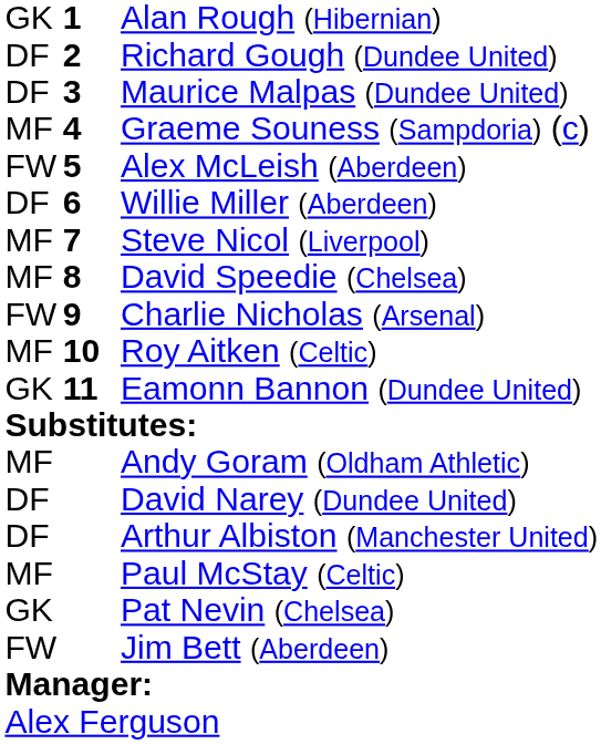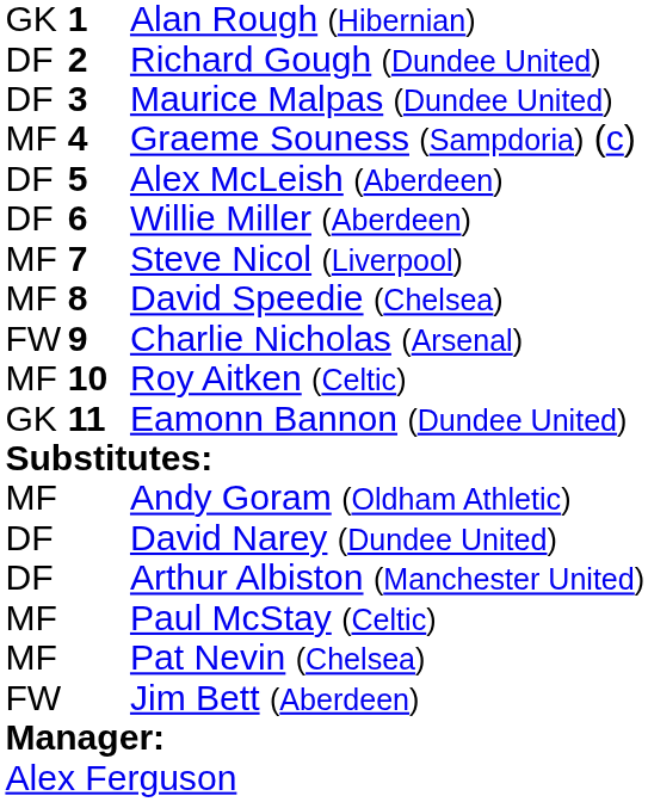 <table cellspacing="0" cellpadding="0" style="font-size:90%; margin:0.2em auto;">
 <tr>
 <th width="25"></th>
 <th width="25"></th>
 </tr>
 <tr>
 <td>GK</td>
 <td><strong>1</strong></td>
 <td><a href='#'>Alan Rough</a> <small>(<a href='#'>Hibernian</a>)</small></td>
 </tr>
 <tr>
 <td>DF</td>
 <td><strong>2</strong></td>
 <td><a href='#'>Richard Gough</a> <small>(<a href='#'>Dundee United</a>)</small></td>
 </tr>
 <tr>
 <td>DF</td>
 <td><strong>3</strong></td>
 <td><a href='#'>Maurice Malpas</a> <small>(<a href='#'>Dundee United</a>)</small></td>
 </tr>
 <tr>
 <td>MF</td>
 <td><strong>4</strong></td>
 <td><a href='#'>Graeme Souness</a> <small>(<a href='#'>Sampdoria</a>)</small> (<a href='#'>c</a>)</td>
 </tr>
 <tr>
-<td>FW</td>
+<td>DF</td>
 <td><strong>5</strong></td>
 <td><a href='#'>Alex McLeish</a> <small>(<a href='#'>Aberdeen</a>)</small></td>
 </tr>
 <tr>
 <td>DF</td>
 <td><strong>6</strong></td>
 <td><a href='#'>Willie Miller</a> <small>(<a href='#'>Aberdeen</a>)</small></td>
 </tr>
 <tr>
 <td>MF</td>
 <td><strong>7</strong></td>
 <td><a href='#'>Steve Nicol</a> <small>(<a href='#'>Liverpool</a>)</small></td>
 </tr>
 <tr>
 <td>MF</td>
 <td><strong>8</strong></td>
 <td><a href='#'>David Speedie</a> <small>(<a href='#'>Chelsea</a>)</small></td>
 </tr>
 <tr>
 <td>FW</td>
 <td><strong>9</strong></td>
 <td><a href='#'>Charlie Nicholas</a> <small>(<a href='#'>Arsenal</a>)</small></td>
 <td></td>
 <td></td>
 </tr>
 <tr>
 <td>MF</td>
 <td><strong>10</strong></td>
 <td><a href='#'>Roy Aitken</a> <small>(<a href='#'>Celtic</a>)</small></td>
 </tr>
 <tr>
 <td>GK</td>
 <td><strong>11</strong></td>
 <td><a href='#'>Eamonn Bannon</a> <small>(<a href='#'>Dundee United</a>)</small></td>
 </tr>
 <tr>
 <td colspan=3><strong>Substitutes:</strong></td>
 </tr>
 <tr>
 <td>MF</td>
 <td><strong></strong></td>
 <td><a href='#'>Andy Goram</a> <small>(<a href='#'>Oldham Athletic</a>)</small></td>
 </tr>
 <tr>
 <td>DF</td>
 <td><strong></strong></td>
 <td><a href='#'>David Narey</a> <small>(<a href='#'>Dundee United</a>)</small></td>
 </tr>
 <tr>
 <td>DF</td>
 <td><strong></strong></td>
 <td><a href='#'>Arthur Albiston</a> <small>(<a href='#'>Manchester United</a>)</small></td>
 </tr>
 <tr>
 <td>MF</td>
 <td><strong></strong></td>
 <td><a href='#'>Paul McStay</a> <small>(<a href='#'>Celtic</a>)</small></td>
 </tr>
 <tr>
-<td>GK</td>
+<td>MF</td>
 <td><strong></strong></td>
 <td><a href='#'>Pat Nevin</a> <small>(<a href='#'>Chelsea</a>)</small></td>
 <td></td>
 <td></td>
 </tr>
 <tr>
 <td>FW</td>
 <td><strong></strong></td>
 <td><a href='#'>Jim Bett</a> <small>(<a href='#'>Aberdeen</a>)</small></td>
 </tr>
 <tr>
 <td colspan=3><strong>Manager:</strong></td>
 </tr>
 <tr>
 <td colspan=4> <a href='#'>Alex Ferguson</a></td>
 </tr>
 </table>
